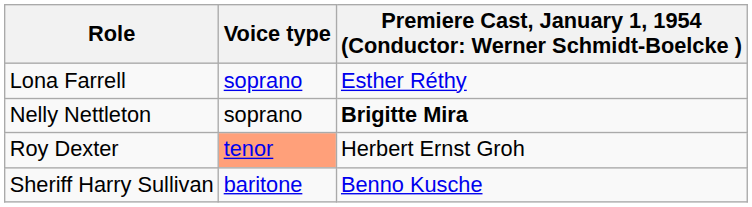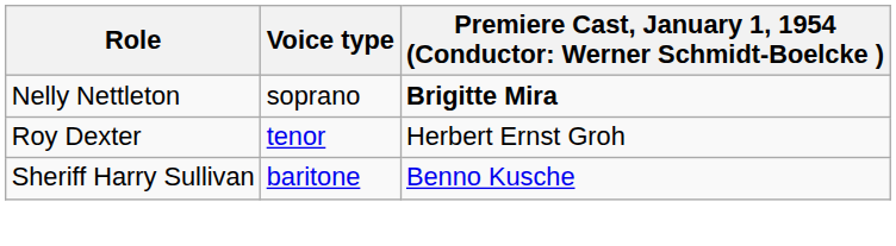 <table class="wikitable">
 <tr>
 <th>Role</th>
 <th>Voice type</th>
 <th>Premiere Cast, January 1, 1954<br>(Conductor: Werner Schmidt-Boelcke )</th>
-</tr>
-<tr>
-<td>Lona Farrell</td>
-<td><a href='#'>soprano</a></td>
-<td><a href='#'>Esther Réthy</a></td>
 </tr>
 <tr>
 <td>Nelly Nettleton</td>
 <td>soprano</td>
 <td><strong>Brigitte Mira</strong></td>
 </tr>
 <tr>
 <td>Roy Dexter</td>
-<td style="background: lightsalmon;"><a href='#'>tenor</a></td>
+<td><a href='#'>tenor</a></td>
 <td>Herbert Ernst Groh</td>
 </tr>
 <tr>
 <td>Sheriff Harry Sullivan</td>
 <td><a href='#'>baritone</a></td>
 <td><a href='#'>Benno Kusche</a></td>
 </tr>
 </table>
